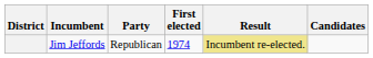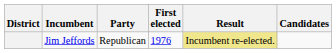 <table class=wikitable>
 <tr valign=bottom>
 <th>District</th>
 <th>Incumbent</th>
 <th>Party</th>
 <th>First<br>elected</th>
 <th>Result</th>
 <th>Candidates</th>
 </tr>
 <tr>
 <th></th>
 <td><a href='#'>Jim Jeffords</a></td>
 <td>Republican</td>
-<td><a href='#'>1974</a></td>
+<td><a href='#'>1976</a></td>
 <td style="background: khaki;">Incumbent re-elected.</td>
 <td nowrap></td>
 </tr>
 </table>
